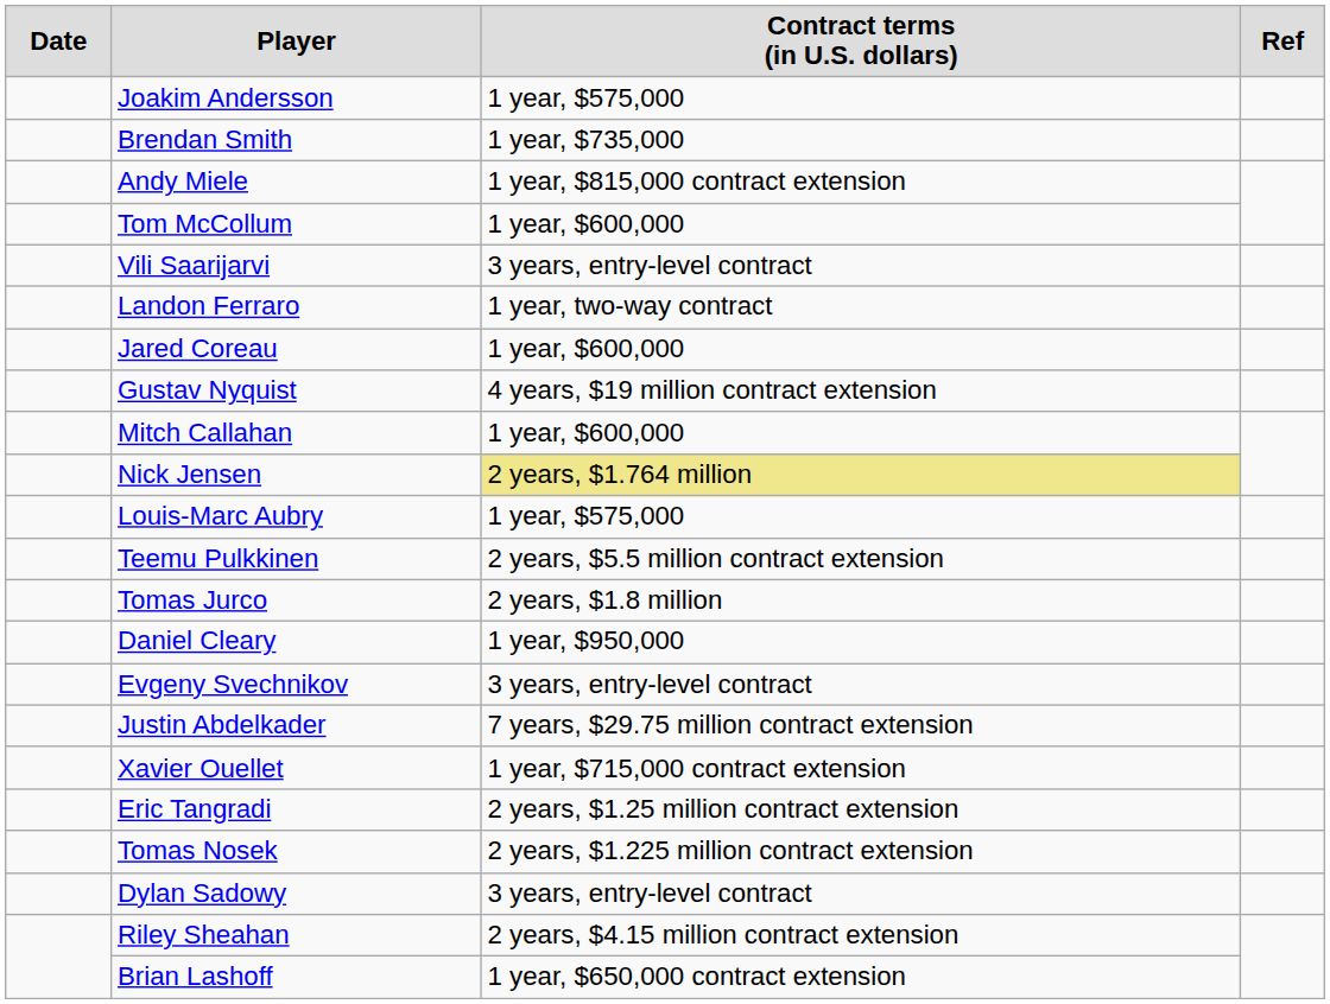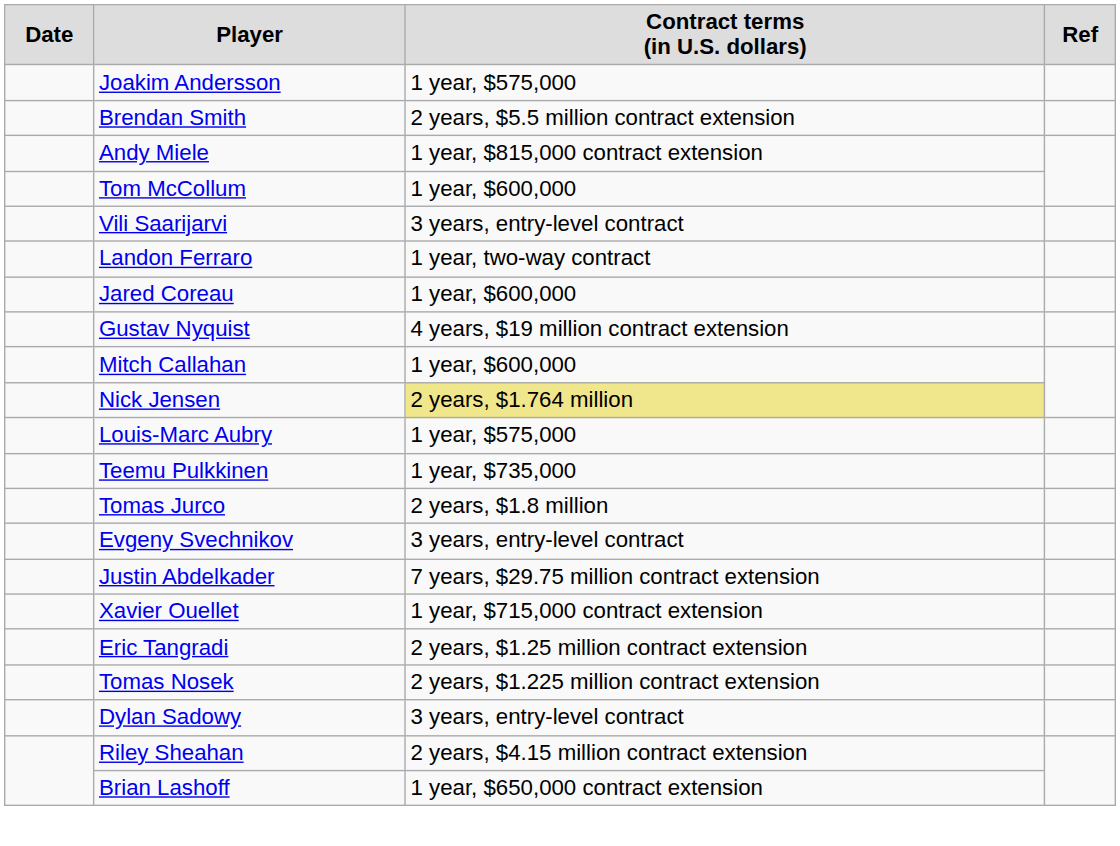 <table class="wikitable" style="border-collapse: collapse; width: 50em; padding: 3;">
 <tr align="center" bgcolor="#dddddd">
 <td><strong>Date</strong></td>
 <td><strong>Player</strong></td>
 <td><strong>Contract terms</strong><br><strong>(in U.S. dollars)</strong></td>
 <td><strong>Ref</strong></td>
 </tr>
 <tr>
 <td></td>
 <td><a href='#'>Joakim Andersson</a></td>
 <td>1 year, $575,000</td>
 <td></td>
 </tr>
 <tr>
 <td></td>
 <td><a href='#'>Brendan Smith</a></td>
-<td>1 year, $735,000</td>
+<td>2 years, $5.5 million contract extension</td>
 <td></td>
 </tr>
 <tr>
 <td></td>
 <td><a href='#'>Andy Miele</a></td>
 <td>1 year, $815,000 contract extension</td>
 <td rowspan="2"></td>
 </tr>
 <tr>
 <td></td>
 <td><a href='#'>Tom McCollum</a></td>
 <td>1 year, $600,000</td>
 </tr>
 <tr>
 <td></td>
 <td><a href='#'>Vili Saarijarvi</a></td>
 <td>3 years, entry-level contract</td>
 <td></td>
 </tr>
 <tr>
 <td></td>
 <td><a href='#'>Landon Ferraro</a></td>
 <td>1 year, two-way contract</td>
 <td></td>
 </tr>
 <tr>
 <td></td>
 <td><a href='#'>Jared Coreau</a></td>
 <td>1 year, $600,000</td>
 <td></td>
 </tr>
 <tr>
 <td></td>
 <td><a href='#'>Gustav Nyquist</a></td>
 <td>4 years, $19 million contract extension</td>
 <td></td>
 </tr>
 <tr>
 <td></td>
 <td><a href='#'>Mitch Callahan</a></td>
 <td>1 year, $600,000</td>
 <td rowspan="2"></td>
 </tr>
 <tr>
 <td></td>
 <td><a href='#'>Nick Jensen</a></td>
 <td style="background: khaki;">2 years, $1.764 million</td>
 </tr>
 <tr>
 <td></td>
 <td><a href='#'>Louis-Marc Aubry</a></td>
 <td>1 year, $575,000</td>
 <td></td>
 </tr>
 <tr>
 <td></td>
 <td><a href='#'>Teemu Pulkkinen</a></td>
-<td>2 years, $5.5 million contract extension</td>
+<td>1 year, $735,000</td>
 <td></td>
 </tr>
 <tr>
 <td></td>
 <td><a href='#'>Tomas Jurco</a></td>
 <td>2 years, $1.8 million</td>
-<td></td>
-</tr>
-<tr>
-<td></td>
-<td><a href='#'>Daniel Cleary</a></td>
-<td>1 year, $950,000</td>
 <td></td>
 </tr>
 <tr>
 <td></td>
 <td><a href='#'>Evgeny Svechnikov</a></td>
 <td>3 years, entry-level contract</td>
 <td></td>
 </tr>
 <tr>
 <td></td>
 <td><a href='#'>Justin Abdelkader</a></td>
 <td>7 years, $29.75 million contract extension</td>
 <td></td>
 </tr>
 <tr>
 <td></td>
 <td><a href='#'>Xavier Ouellet</a></td>
 <td>1 year, $715,000 contract extension</td>
 <td></td>
 </tr>
 <tr>
 <td></td>
 <td><a href='#'>Eric Tangradi</a></td>
 <td>2 years, $1.25 million contract extension</td>
 <td></td>
 </tr>
 <tr>
 <td></td>
 <td><a href='#'>Tomas Nosek</a></td>
 <td>2 years, $1.225 million contract extension</td>
 <td></td>
 </tr>
 <tr>
 <td></td>
 <td><a href='#'>Dylan Sadowy</a></td>
 <td>3 years, entry-level contract</td>
 <td></td>
 </tr>
 <tr>
 <td rowspan="2"></td>
 <td><a href='#'>Riley Sheahan</a></td>
 <td>2 years, $4.15 million contract extension</td>
 <td rowspan="2"></td>
 </tr>
 <tr>
 <td><a href='#'>Brian Lashoff</a></td>
 <td>1 year, $650,000 contract extension</td>
 </tr>
 </table>
